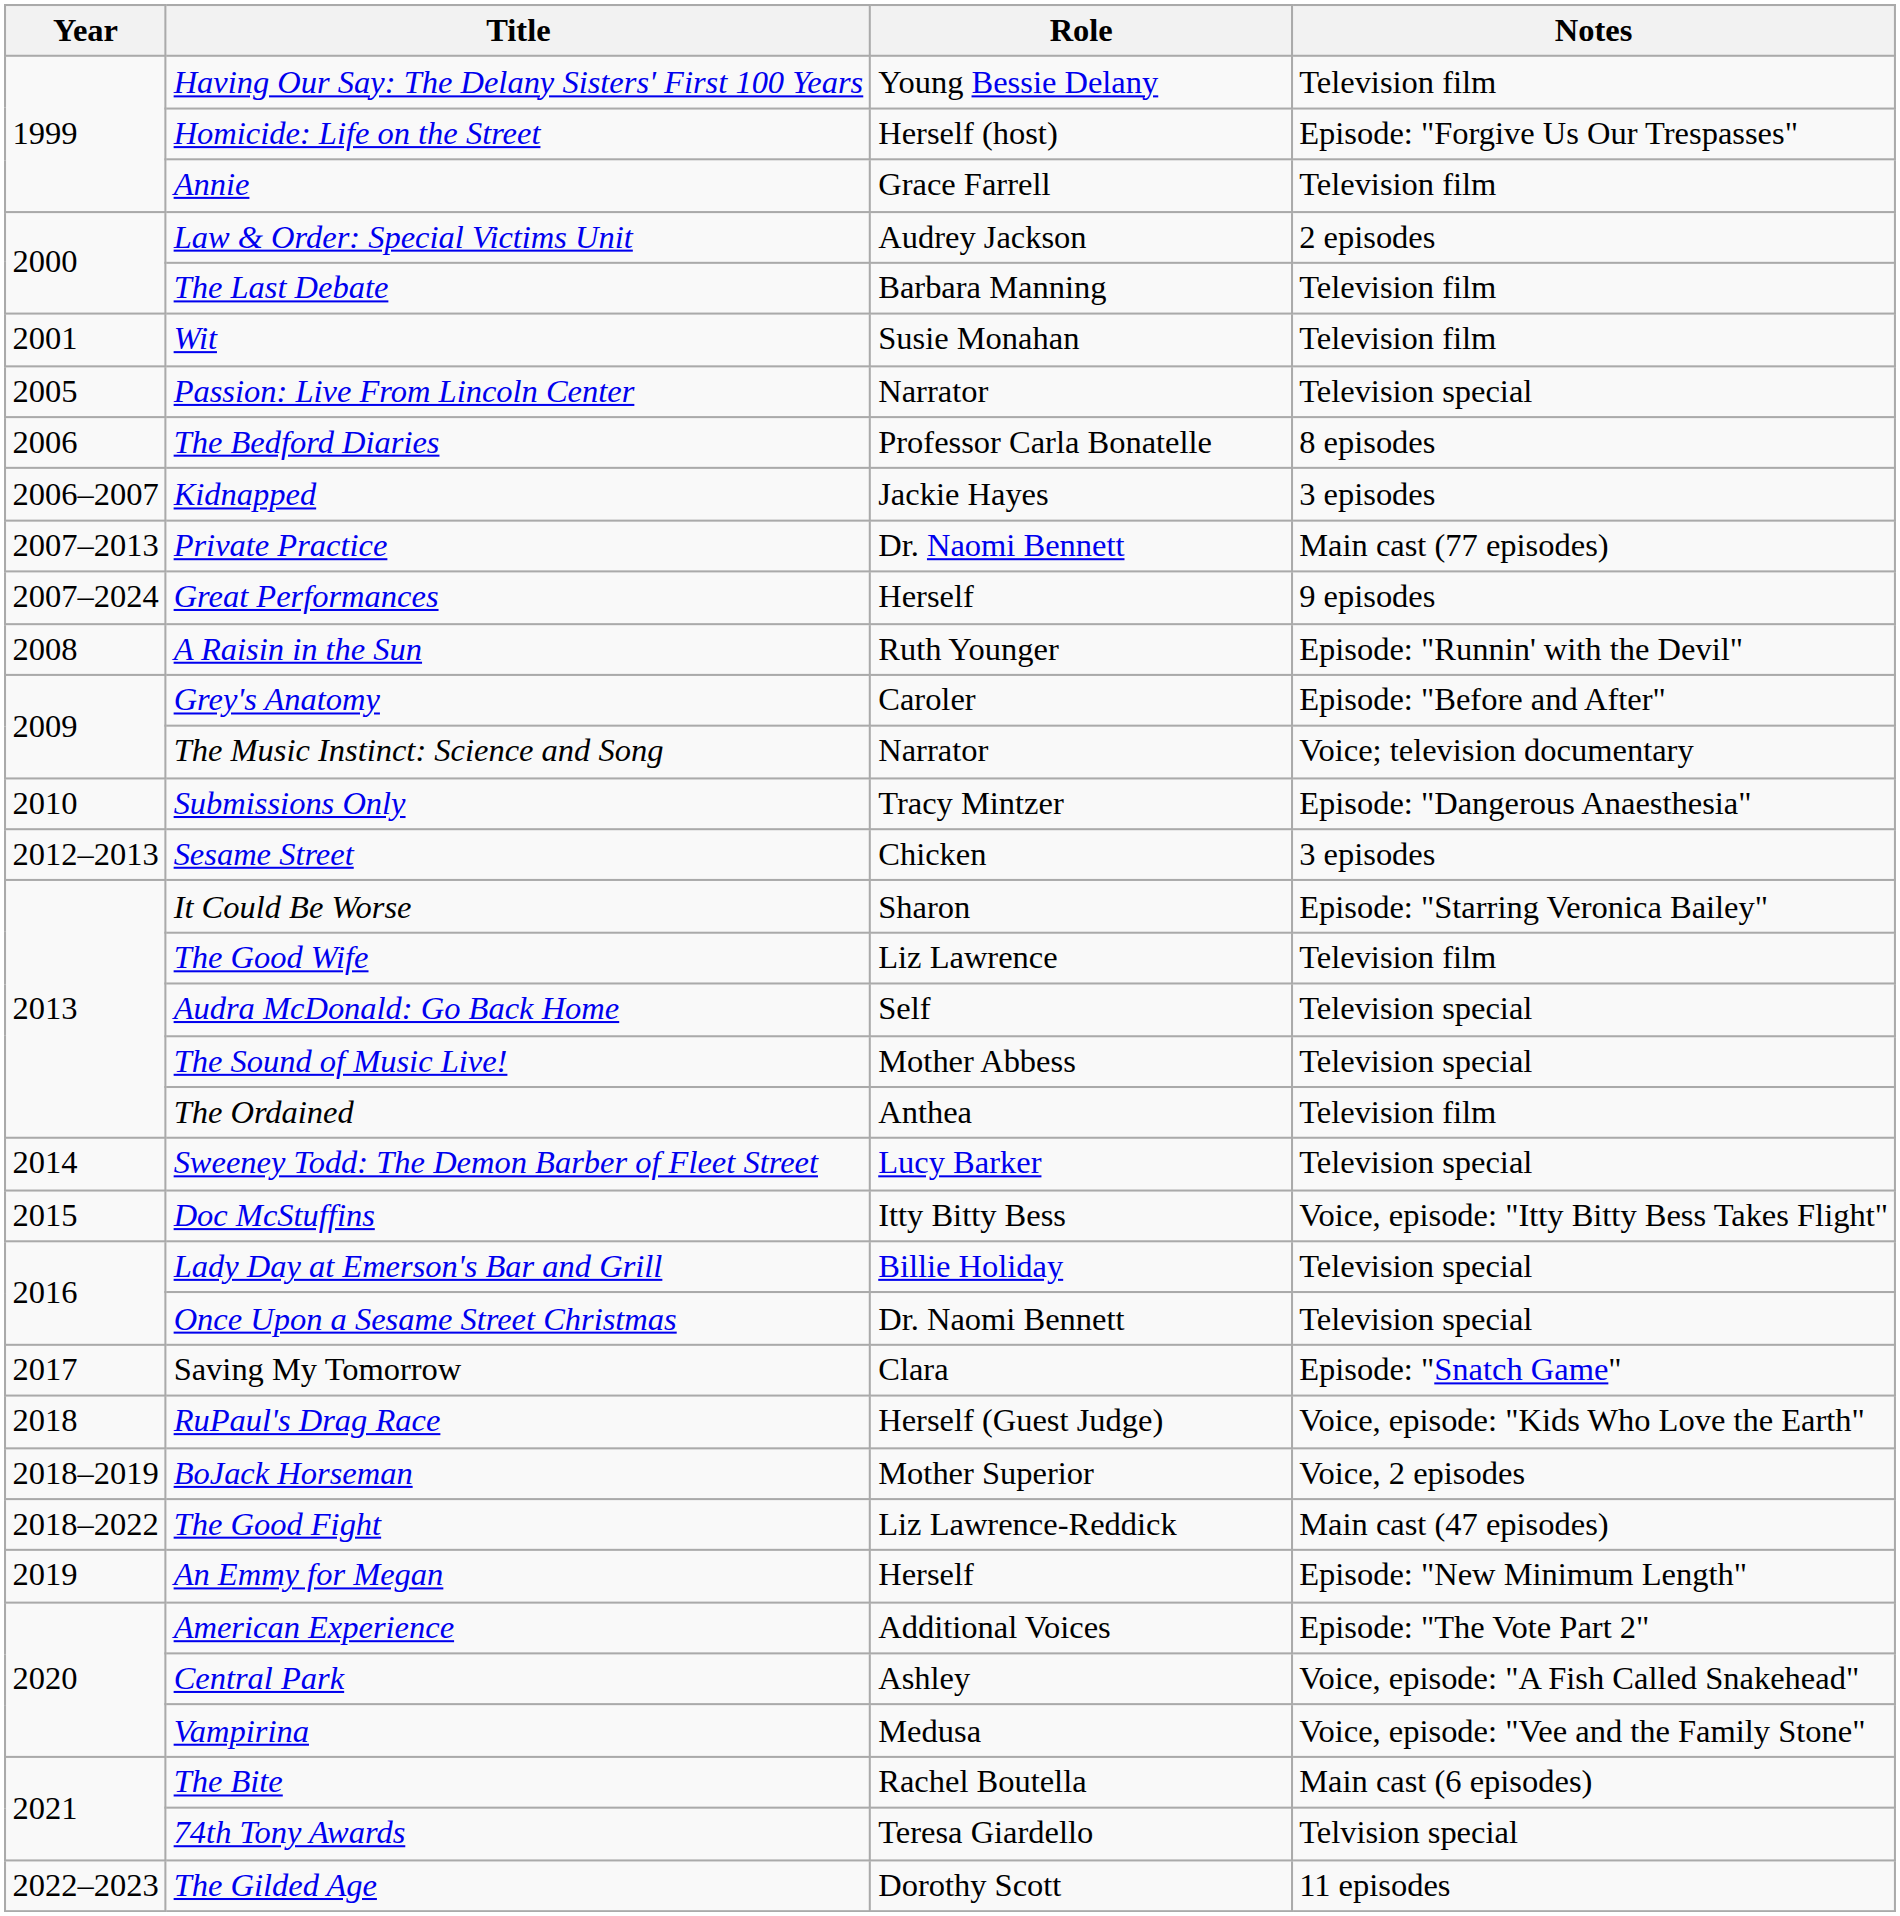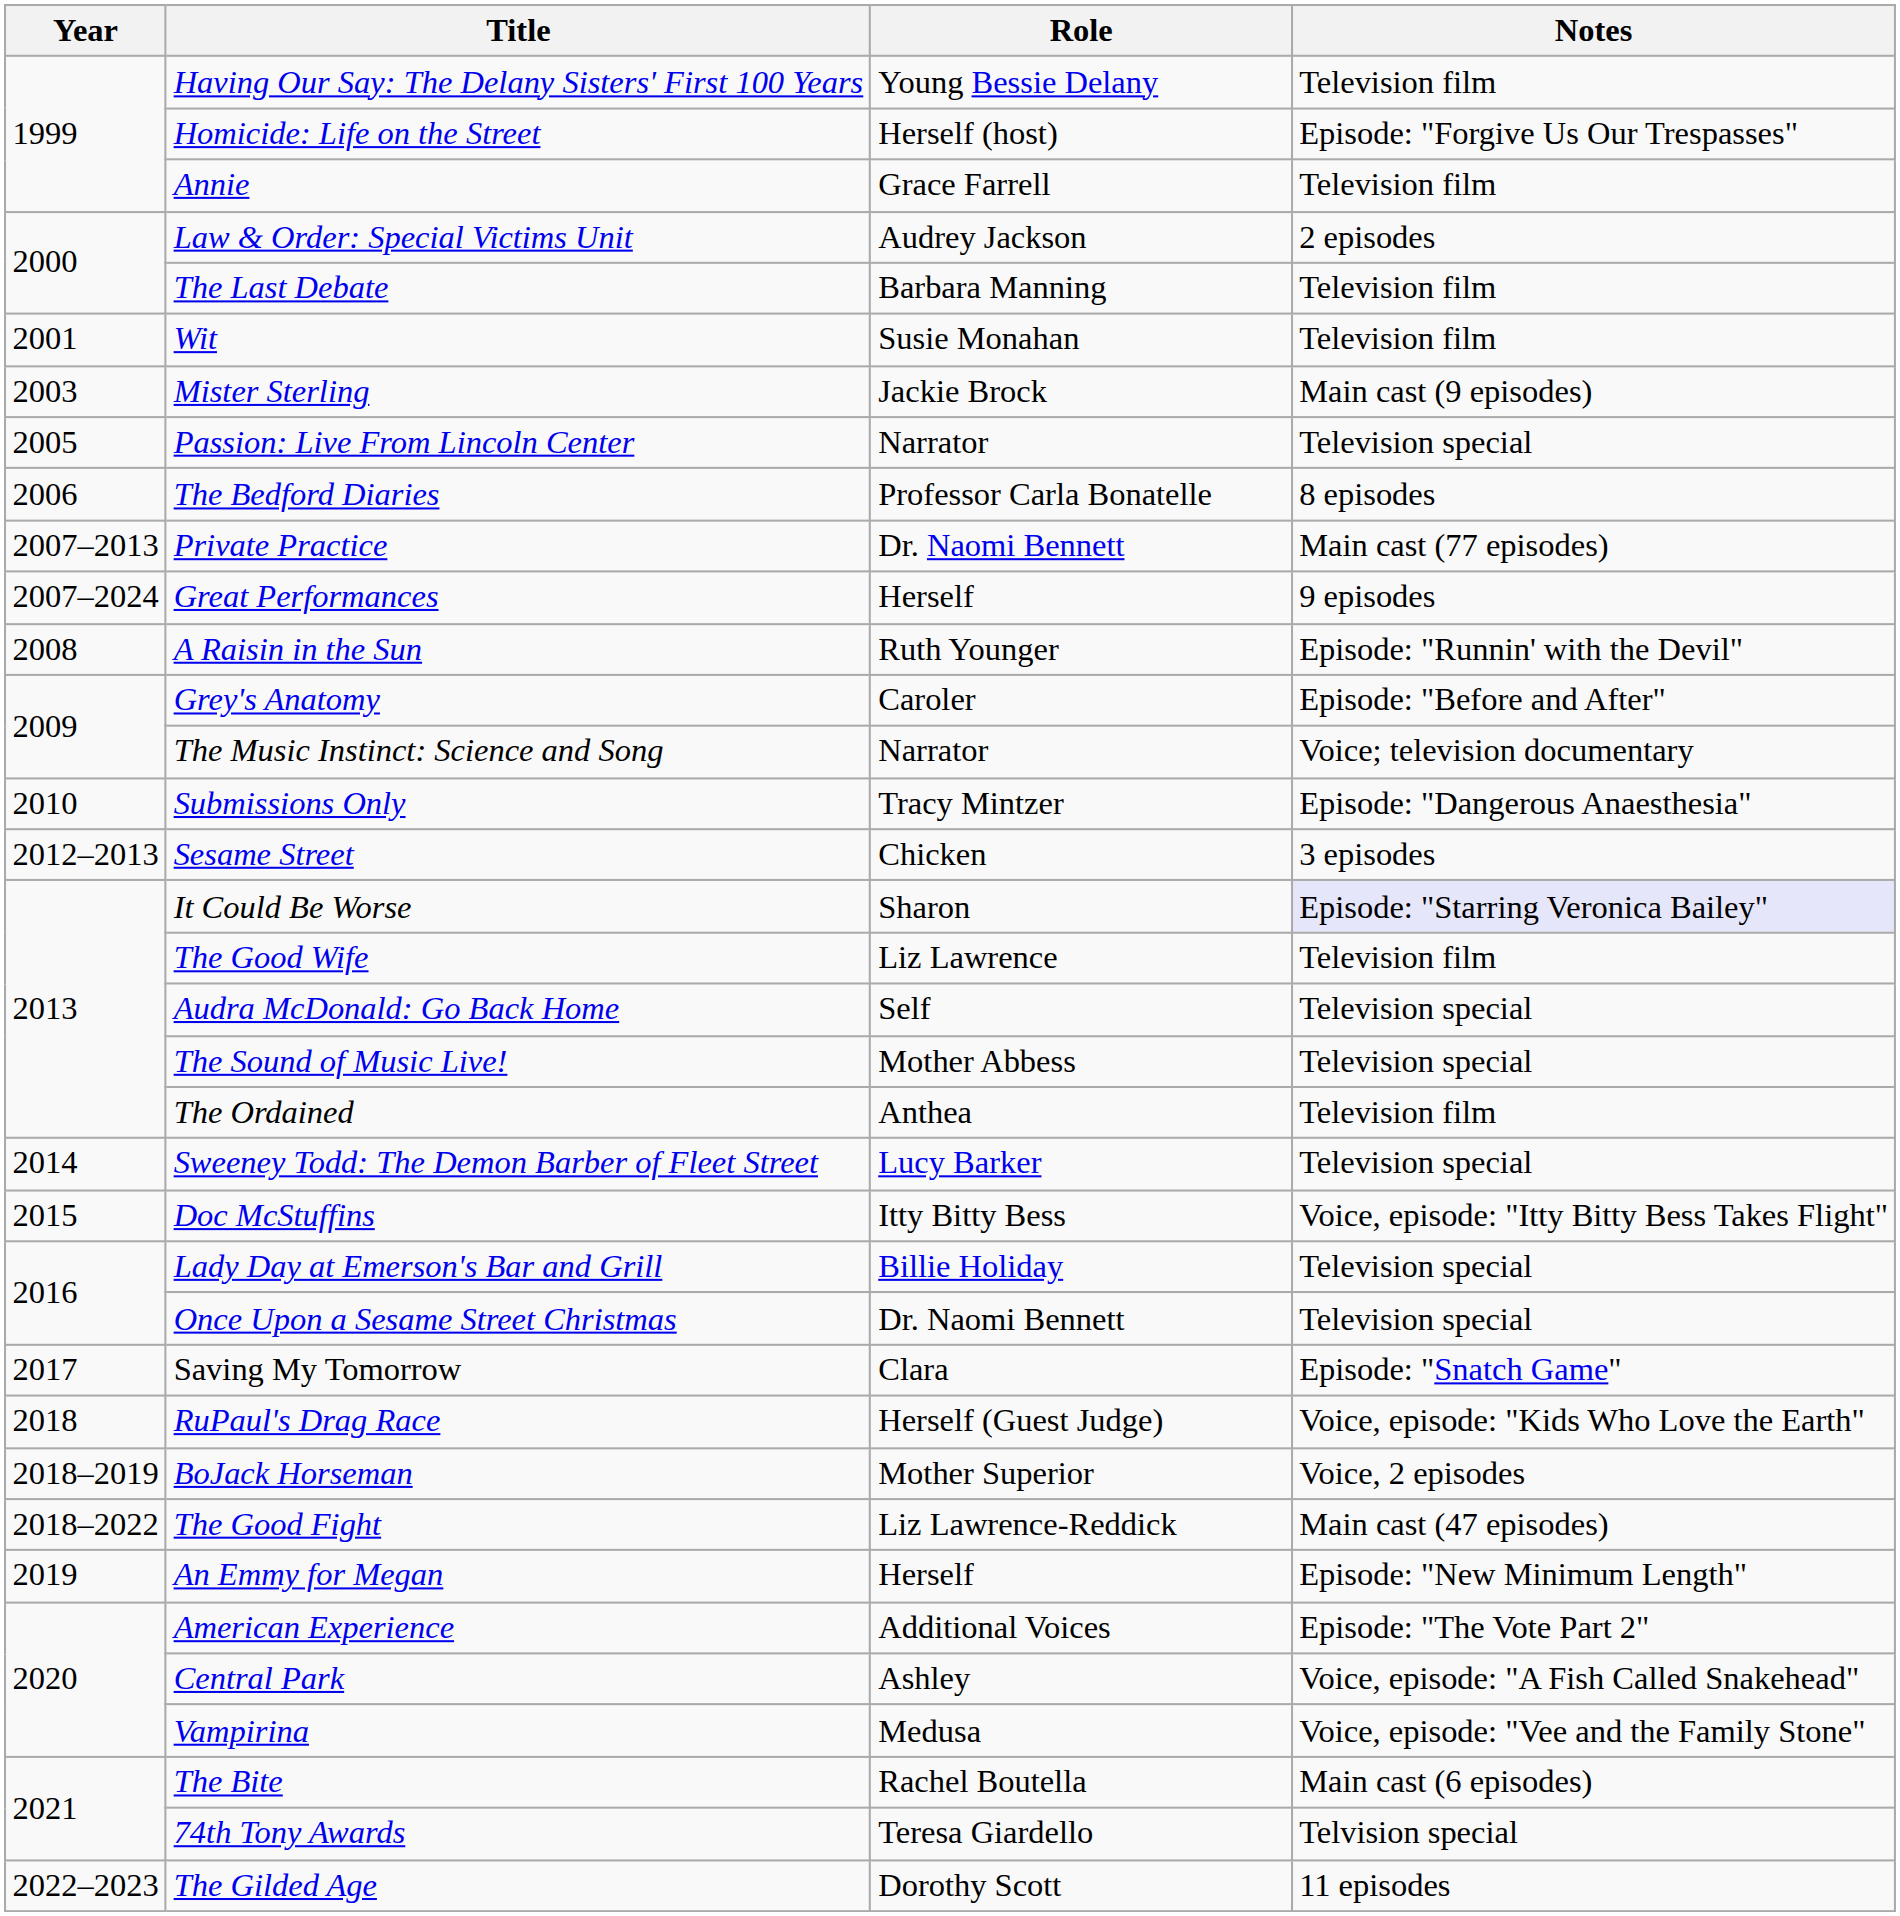 <table class="wikitable sortable">
 <tr>
 <th>Year</th>
 <th>Title</th>
 <th scope="col" width="200px">Role</th>
 <th>Notes</th>
 </tr>
 <tr>
 <td rowspan="3">1999</td>
 <td><em><a href='#'>Having Our Say: The Delany Sisters' First 100 Years</a></em></td>
 <td>Young <a href='#'>Bessie Delany</a></td>
 <td>Television film</td>
 </tr>
 <tr>
 <td><em><a href='#'>Homicide: Life on the Street</a></em></td>
 <td>Herself (host)</td>
 <td>Episode: "Forgive Us Our Trespasses"</td>
 </tr>
 <tr>
 <td><em><a href='#'>Annie</a></em></td>
 <td>Grace Farrell</td>
 <td>Television film</td>
 </tr>
 <tr>
 <td rowspan="2">2000</td>
 <td><em><a href='#'>Law & Order: Special Victims Unit</a></em></td>
 <td>Audrey Jackson</td>
 <td>2 episodes</td>
 </tr>
 <tr>
 <td><em><a href='#'>The Last Debate</a></em></td>
 <td>Barbara Manning</td>
 <td>Television film</td>
 </tr>
 <tr>
 <td>2001</td>
 <td><em><a href='#'>Wit</a></em></td>
 <td>Susie Monahan</td>
 <td>Television film</td>
 </tr>
 <tr>
+<td>2003</td>
+<td><em><a href='#'>Mister Sterling</a></em></td>
+<td>Jackie Brock</td>
+<td>Main cast (9 episodes)</td>
+</tr>
+<tr>
 <td>2005</td>
 <td><em><a href='#'>Passion: Live From Lincoln Center</a></em></td>
 <td>Narrator</td>
 <td>Television special</td>
 </tr>
 <tr>
 <td>2006</td>
 <td><em><a href='#'>The Bedford Diaries</a></em></td>
 <td>Professor Carla Bonatelle</td>
 <td>8 episodes</td>
-</tr>
-<tr>
-<td>2006–2007</td>
-<td><em><a href='#'>Kidnapped</a></em></td>
-<td>Jackie Hayes</td>
-<td>3 episodes</td>
 </tr>
 <tr>
 <td>2007–2013</td>
 <td><em><a href='#'>Private Practice</a></em></td>
 <td>Dr. <a href='#'>Naomi Bennett</a></td>
 <td>Main cast (77 episodes)</td>
 </tr>
 <tr>
 <td>2007–2024</td>
 <td><em><a href='#'>Great Performances</a></em></td>
 <td>Herself</td>
 <td>9 episodes</td>
 </tr>
 <tr>
 <td>2008</td>
 <td><em><a href='#'>A Raisin in the Sun</a></em></td>
 <td>Ruth Younger</td>
 <td>Episode: "Runnin' with the Devil"</td>
 </tr>
 <tr>
 <td rowspan="2">2009</td>
 <td><em><a href='#'>Grey's Anatomy</a></em></td>
 <td>Caroler</td>
 <td>Episode: "Before and After"</td>
 </tr>
 <tr>
 <td><em>The Music Instinct: Science and Song</em></td>
 <td>Narrator</td>
 <td>Voice; television documentary</td>
 </tr>
 <tr>
 <td>2010</td>
 <td><em><a href='#'>Submissions Only</a></em></td>
 <td>Tracy Mintzer</td>
 <td>Episode: "Dangerous Anaesthesia"</td>
 </tr>
 <tr>
 <td>2012–2013</td>
 <td><em><a href='#'>Sesame Street</a></em></td>
 <td>Chicken</td>
 <td>3 episodes</td>
 </tr>
 <tr>
 <td rowspan="5">2013</td>
 <td><em>It Could Be Worse</em></td>
 <td>Sharon</td>
-<td>Episode: "Starring Veronica Bailey"</td>
+<td style="background: lavender;">Episode: "Starring Veronica Bailey"</td>
 </tr>
 <tr>
 <td><em><a href='#'>The Good Wife</a></em></td>
 <td>Liz Lawrence</td>
 <td>Television film</td>
 </tr>
 <tr>
 <td><em><a href='#'>Audra McDonald: Go Back Home</a></em></td>
 <td>Self</td>
 <td>Television special</td>
 </tr>
 <tr>
 <td><em><a href='#'>The Sound of Music Live!</a></em></td>
 <td>Mother Abbess</td>
 <td>Television special</td>
 </tr>
 <tr>
 <td><em>The Ordained</em></td>
 <td>Anthea</td>
 <td>Television film</td>
 </tr>
 <tr>
 <td>2014</td>
 <td><em><a href='#'>Sweeney Todd: The Demon Barber of Fleet Street</a></em></td>
 <td><a href='#'>Lucy Barker</a></td>
 <td>Television special</td>
 </tr>
 <tr>
 <td>2015</td>
 <td><em><a href='#'>Doc McStuffins</a></em></td>
 <td>Itty Bitty Bess</td>
 <td>Voice, episode: "Itty Bitty Bess Takes Flight"</td>
 </tr>
 <tr>
 <td rowspan="2">2016</td>
 <td><em><a href='#'>Lady Day at Emerson's Bar and Grill</a></em></td>
 <td><a href='#'>Billie Holiday</a></td>
 <td>Television special</td>
 </tr>
 <tr>
 <td><em><a href='#'>Once Upon a Sesame Street Christmas</a></em></td>
 <td>Dr. Naomi Bennett</td>
 <td>Television special</td>
 </tr>
 <tr>
 <td>2017</td>
 <td>Saving My Tomorrow</td>
 <td>Clara</td>
 <td>Episode: "<a href='#'>Snatch Game</a>"</td>
 </tr>
 <tr>
 <td>2018</td>
 <td><em><a href='#'>RuPaul's Drag Race</a></em></td>
 <td>Herself (Guest Judge)</td>
 <td>Voice, episode: "Kids Who Love the Earth"</td>
 </tr>
 <tr>
 <td>2018–2019</td>
 <td><em><a href='#'>BoJack Horseman</a></em></td>
 <td>Mother Superior</td>
 <td>Voice, 2 episodes</td>
 </tr>
 <tr>
 <td>2018–2022</td>
 <td><em><a href='#'>The Good Fight</a></em></td>
 <td>Liz Lawrence-Reddick</td>
 <td>Main cast (47 episodes)</td>
 </tr>
 <tr>
 <td>2019</td>
 <td><em><a href='#'>An Emmy for Megan</a></em></td>
 <td>Herself</td>
 <td>Episode: "New Minimum Length"</td>
 </tr>
 <tr>
 <td rowspan="3">2020</td>
 <td><em><a href='#'>American Experience</a></em></td>
 <td>Additional Voices</td>
 <td>Episode: "The Vote Part 2"</td>
 </tr>
 <tr>
 <td><em><a href='#'>Central Park</a></em></td>
 <td>Ashley</td>
 <td>Voice, episode: "A Fish Called Snakehead"</td>
 </tr>
 <tr>
 <td><em><a href='#'>Vampirina</a></em></td>
 <td>Medusa</td>
 <td>Voice, episode: "Vee and the Family Stone"</td>
 </tr>
 <tr>
 <td rowspan="2">2021</td>
 <td><em><a href='#'>The Bite</a></em></td>
 <td>Rachel Boutella</td>
 <td>Main cast (6 episodes)</td>
 </tr>
 <tr>
 <td><em><a href='#'>74th Tony Awards</a></em></td>
 <td>Teresa Giardello</td>
 <td>Telvision special</td>
 </tr>
 <tr>
 <td>2022–2023</td>
 <td><em><a href='#'>The Gilded Age</a></em></td>
 <td>Dorothy Scott</td>
 <td>11 episodes</td>
 </tr>
 </table>
